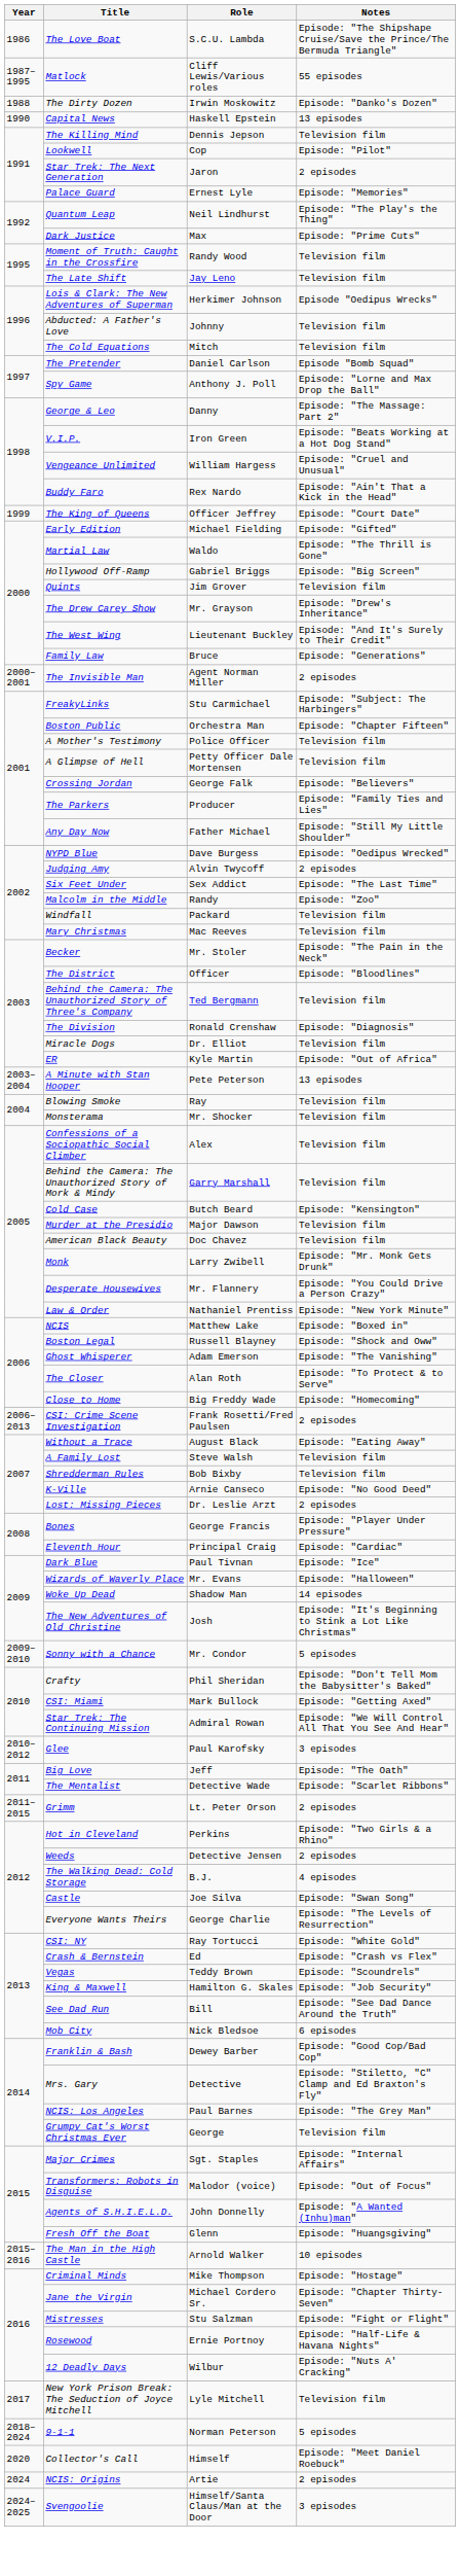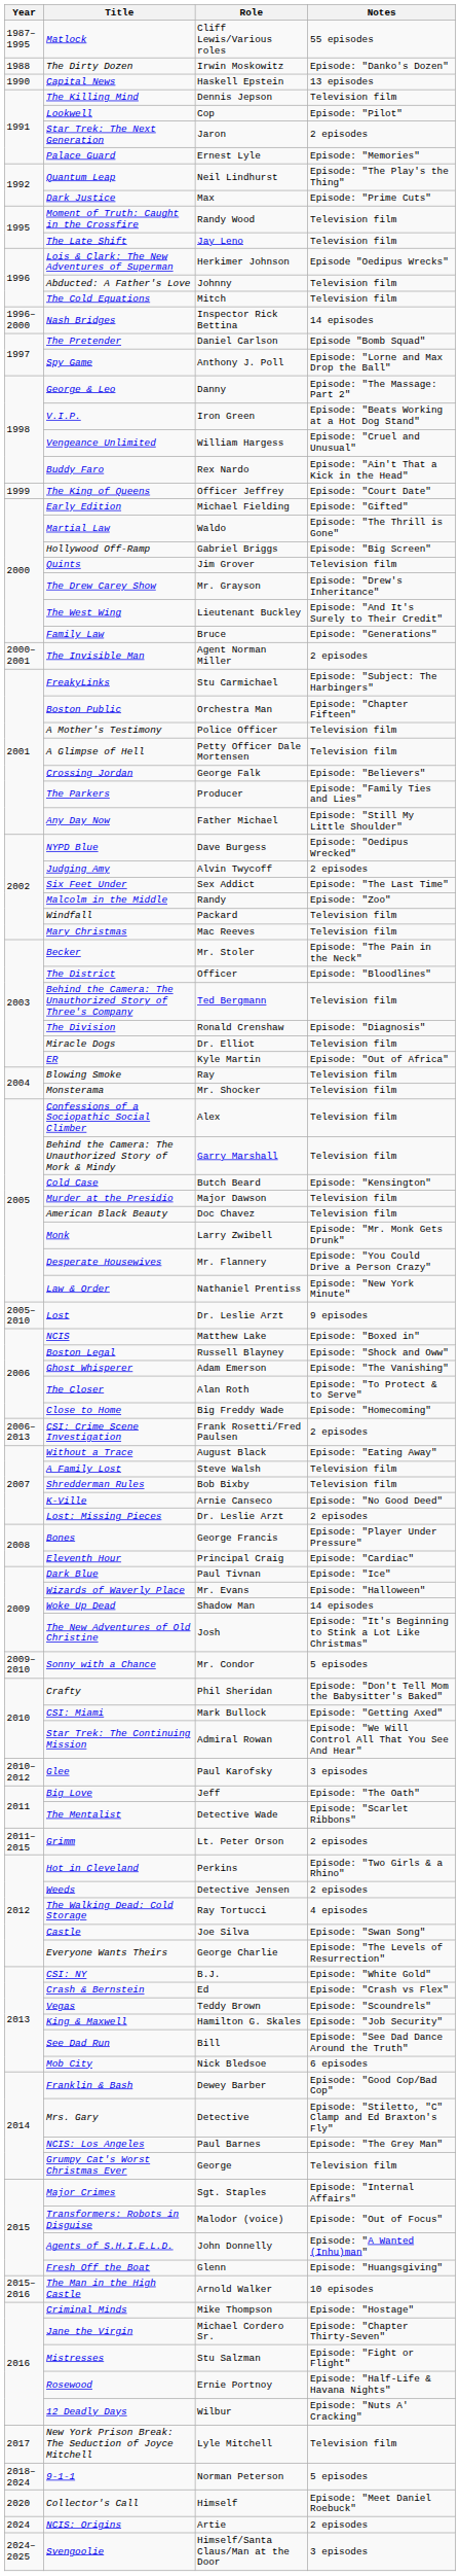 <table class="wikitable sortable">
 <tr>
 <th>Year</th>
 <th>Title</th>
 <th>Role</th>
 <th class="unsortable">Notes</th>
-</tr>
-<tr>
-<td>1986</td>
-<td><em><a href='#'>The Love Boat</a></em></td>
-<td>S.C.U. Lambda</td>
-<td>Episode: "The Shipshape Cruise/Save the Prince/The Bermuda Triangle"</td>
 </tr>
 <tr>
 <td>1987–1995</td>
 <td><em><a href='#'>Matlock</a></em></td>
 <td>Cliff Lewis/Various roles</td>
 <td>55 episodes</td>
 </tr>
 <tr>
 <td>1988</td>
 <td><em>The Dirty Dozen</em></td>
 <td>Irwin Moskowitz</td>
 <td>Episode: "Danko's Dozen"</td>
 </tr>
 <tr>
 <td>1990</td>
 <td><em><a href='#'>Capital News</a></em></td>
 <td>Haskell Epstein</td>
 <td>13 episodes</td>
 </tr>
 <tr>
 <td rowspan="4">1991</td>
 <td><em><a href='#'>The Killing Mind</a></em></td>
 <td>Dennis Jepson</td>
 <td>Television film</td>
 </tr>
 <tr>
 <td><em><a href='#'>Lookwell</a></em></td>
 <td>Cop</td>
 <td>Episode: "Pilot"</td>
 </tr>
 <tr>
 <td><em><a href='#'>Star Trek: The Next Generation</a></em></td>
 <td>Jaron</td>
 <td>2 episodes</td>
 </tr>
 <tr>
 <td><em><a href='#'>Palace Guard</a></em></td>
 <td>Ernest Lyle</td>
 <td>Episode: "Memories"</td>
 </tr>
 <tr>
 <td rowspan="2">1992</td>
 <td><em><a href='#'>Quantum Leap</a></em></td>
 <td>Neil Lindhurst</td>
 <td>Episode: "The Play's the Thing"</td>
 </tr>
 <tr>
 <td><em><a href='#'>Dark Justice</a></em></td>
 <td>Max</td>
 <td>Episode: "Prime Cuts"</td>
 </tr>
 <tr>
 <td rowspan="2">1995</td>
 <td><em><a href='#'>Moment of Truth: Caught in the Crossfire</a></em></td>
 <td>Randy Wood</td>
 <td>Television film</td>
 </tr>
 <tr>
 <td><em><a href='#'>The Late Shift</a></em></td>
 <td><a href='#'>Jay Leno</a></td>
 <td>Television film</td>
 </tr>
 <tr>
 <td rowspan="3">1996</td>
 <td><em><a href='#'>Lois & Clark: The New Adventures of Superman</a></em></td>
 <td>Herkimer Johnson</td>
 <td>Episode "Oedipus Wrecks"</td>
 </tr>
 <tr>
 <td><em>Abducted: A Father's Love</em></td>
 <td>Johnny</td>
 <td>Television film</td>
 </tr>
 <tr>
 <td><em><a href='#'>The Cold Equations</a></em></td>
 <td>Mitch</td>
 <td>Television film</td>
+</tr>
+<tr>
+<td>1996–2000</td>
+<td><em><a href='#'>Nash Bridges</a></em></td>
+<td>Inspector Rick Bettina</td>
+<td>14 episodes</td>
 </tr>
 <tr>
 <td rowspan="2">1997</td>
 <td><em><a href='#'>The Pretender</a></em></td>
 <td>Daniel Carlson</td>
 <td>Episode "Bomb Squad"</td>
 </tr>
 <tr>
 <td><em><a href='#'>Spy Game</a></em></td>
 <td>Anthony J. Poll</td>
 <td>Episode: "Lorne and Max Drop the Ball"</td>
 </tr>
 <tr>
 <td rowspan="4">1998</td>
 <td><em><a href='#'>George & Leo</a></em></td>
 <td>Danny</td>
 <td>Episode: "The Massage: Part 2"</td>
 </tr>
 <tr>
 <td><em><a href='#'>V.I.P.</a></em></td>
 <td>Iron Green</td>
 <td>Episode: "Beats Working at a Hot Dog Stand"</td>
 </tr>
 <tr>
 <td><em><a href='#'>Vengeance Unlimited</a></em></td>
 <td>William Hargess</td>
 <td>Episode: "Cruel and Unusual"</td>
 </tr>
 <tr>
 <td><em><a href='#'>Buddy Faro</a></em></td>
 <td>Rex Nardo</td>
 <td>Episode: "Ain't That a Kick in the Head"</td>
 </tr>
 <tr>
 <td>1999</td>
 <td><em><a href='#'>The King of Queens</a></em></td>
 <td>Officer Jeffrey</td>
 <td>Episode: "Court Date"</td>
 </tr>
 <tr>
 <td rowspan="7">2000</td>
 <td><em><a href='#'>Early Edition</a></em></td>
 <td>Michael Fielding</td>
 <td>Episode: "Gifted"</td>
 </tr>
 <tr>
 <td><em><a href='#'>Martial Law</a></em></td>
 <td>Waldo</td>
 <td>Episode: "The Thrill is Gone"</td>
 </tr>
 <tr>
 <td><em>Hollywood Off-Ramp</em></td>
 <td>Gabriel Briggs</td>
 <td>Episode: "Big Screen"</td>
 </tr>
 <tr>
 <td><em><a href='#'>Quints</a></em></td>
 <td>Jim Grover</td>
 <td>Television film</td>
 </tr>
 <tr>
 <td><em><a href='#'>The Drew Carey Show</a></em></td>
 <td>Mr. Grayson</td>
 <td>Episode: "Drew's Inheritance"</td>
 </tr>
 <tr>
 <td><em><a href='#'>The West Wing</a></em></td>
 <td>Lieutenant Buckley</td>
 <td>Episode: "And It's Surely to Their Credit"</td>
 </tr>
 <tr>
 <td><em><a href='#'>Family Law</a></em></td>
 <td>Bruce</td>
 <td>Episode: "Generations"</td>
 </tr>
 <tr>
 <td>2000–2001</td>
 <td><em><a href='#'>The Invisible Man</a></em></td>
 <td>Agent Norman Miller</td>
 <td>2 episodes</td>
 </tr>
 <tr>
 <td rowspan="7">2001</td>
 <td><em><a href='#'>FreakyLinks</a></em></td>
 <td>Stu Carmichael</td>
 <td>Episode: "Subject: The Harbingers"</td>
 </tr>
 <tr>
 <td><em><a href='#'>Boston Public</a></em></td>
 <td>Orchestra Man</td>
 <td>Episode: "Chapter Fifteen"</td>
 </tr>
 <tr>
 <td><em>A Mother's Testimony</em></td>
 <td>Police Officer</td>
 <td>Television film</td>
 </tr>
 <tr>
 <td><em>A Glimpse of Hell</em></td>
 <td>Petty Officer Dale Mortensen</td>
 <td>Television film</td>
 </tr>
 <tr>
 <td><em><a href='#'>Crossing Jordan</a></em></td>
 <td>George Falk</td>
 <td>Episode: "Believers"</td>
 </tr>
 <tr>
 <td><em><a href='#'>The Parkers</a></em></td>
 <td>Producer</td>
 <td>Episode: "Family Ties and Lies"</td>
 </tr>
 <tr>
 <td><em><a href='#'>Any Day Now</a></em></td>
 <td>Father Michael</td>
 <td>Episode: "Still My Little Shoulder"</td>
 </tr>
 <tr>
 <td rowspan="6">2002</td>
 <td><em><a href='#'>NYPD Blue</a></em></td>
 <td>Dave Burgess</td>
 <td>Episode: "Oedipus Wrecked"</td>
 </tr>
 <tr>
 <td><em><a href='#'>Judging Amy</a></em></td>
 <td>Alvin Twycoff</td>
 <td>2 episodes</td>
 </tr>
 <tr>
 <td><em><a href='#'>Six Feet Under</a></em></td>
 <td>Sex Addict</td>
 <td>Episode: "The Last Time"</td>
 </tr>
 <tr>
 <td><em><a href='#'>Malcolm in the Middle</a></em></td>
 <td>Randy</td>
 <td>Episode: "Zoo"</td>
 </tr>
 <tr>
 <td><em>Windfall</em></td>
 <td>Packard</td>
 <td>Television film</td>
 </tr>
 <tr>
 <td><em><a href='#'>Mary Christmas</a></em></td>
 <td>Mac Reeves</td>
 <td>Television film</td>
 </tr>
 <tr>
 <td rowspan="6">2003</td>
 <td><em><a href='#'>Becker</a></em></td>
 <td>Mr. Stoler</td>
 <td>Episode: "The Pain in the Neck"</td>
 </tr>
 <tr>
 <td><em><a href='#'>The District</a></em></td>
 <td>Officer</td>
 <td>Episode: "Bloodlines"</td>
 </tr>
 <tr>
 <td><em><a href='#'>Behind the Camera: The Unauthorized Story of Three's Company</a></em></td>
 <td><a href='#'>Ted Bergmann</a></td>
 <td>Television film</td>
 </tr>
 <tr>
 <td><em><a href='#'>The Division</a></em></td>
 <td>Ronald Crenshaw</td>
 <td>Episode: "Diagnosis"</td>
 </tr>
 <tr>
 <td><em>Miracle Dogs</em></td>
 <td>Dr. Elliot</td>
 <td>Television film</td>
 </tr>
 <tr>
 <td><em><a href='#'>ER</a></em></td>
 <td>Kyle Martin</td>
 <td>Episode: "Out of Africa"</td>
 </tr>
 <tr>
-<td>2003–2004</td>
-<td><em><a href='#'>A Minute with Stan Hooper</a></em></td>
-<td>Pete Peterson</td>
-<td>13 episodes</td>
-</tr>
-<tr>
 <td rowspan="2">2004</td>
 <td><em>Blowing Smoke</em></td>
 <td>Ray</td>
 <td>Television film</td>
 </tr>
 <tr>
 <td><em>Monsterama</em></td>
 <td>Mr. Shocker</td>
 <td>Television film</td>
 </tr>
 <tr>
 <td rowspan="8">2005</td>
 <td><em><a href='#'>Confessions of a Sociopathic Social Climber</a></em></td>
 <td>Alex</td>
 <td>Television film</td>
 </tr>
 <tr>
 <td><em>Behind the Camera: The Unauthorized Story of Mork & Mindy</em></td>
 <td><a href='#'>Garry Marshall</a></td>
 <td>Television film</td>
 </tr>
 <tr>
 <td><em><a href='#'>Cold Case</a></em></td>
 <td>Butch Beard</td>
 <td>Episode: "Kensington"</td>
 </tr>
 <tr>
 <td><em><a href='#'>Murder at the Presidio</a></em></td>
 <td>Major Dawson</td>
 <td>Television film</td>
 </tr>
 <tr>
 <td><em>American Black Beauty</em></td>
 <td>Doc Chavez</td>
 <td>Television film</td>
 </tr>
 <tr>
 <td><em><a href='#'>Monk</a></em></td>
 <td>Larry Zwibell</td>
 <td>Episode: "Mr. Monk Gets Drunk"</td>
 </tr>
 <tr>
 <td><em><a href='#'>Desperate Housewives</a></em></td>
 <td>Mr. Flannery</td>
 <td>Episode: "You Could Drive a Person Crazy"</td>
 </tr>
 <tr>
 <td><em><a href='#'>Law & Order</a></em></td>
 <td>Nathaniel Prentiss</td>
 <td>Episode: "New York Minute"</td>
+</tr>
+<tr>
+<td>2005–2010</td>
+<td><em><a href='#'>Lost</a></em></td>
+<td>Dr. Leslie Arzt</td>
+<td>9 episodes</td>
 </tr>
 <tr>
 <td rowspan="5">2006</td>
 <td><em><a href='#'>NCIS</a></em></td>
 <td>Matthew Lake</td>
 <td>Episode: "Boxed in"</td>
 </tr>
 <tr>
 <td><em><a href='#'>Boston Legal</a></em></td>
 <td>Russell Blayney</td>
 <td>Episode: "Shock and Oww"</td>
 </tr>
 <tr>
 <td><em><a href='#'>Ghost Whisperer</a></em></td>
 <td>Adam Emerson</td>
 <td>Episode: "The Vanishing"</td>
 </tr>
 <tr>
 <td><em><a href='#'>The Closer</a></em></td>
 <td>Alan Roth</td>
 <td>Episode: "To Protect & to Serve"</td>
 </tr>
 <tr>
 <td><em><a href='#'>Close to Home</a></em></td>
 <td>Big Freddy Wade</td>
 <td>Episode: "Homecoming"</td>
 </tr>
 <tr>
 <td>2006–2013</td>
 <td><em><a href='#'>CSI: Crime Scene Investigation</a></em></td>
 <td>Frank Rosetti/Fred Paulsen</td>
 <td>2 episodes</td>
 </tr>
 <tr>
 <td rowspan="5">2007</td>
 <td><em><a href='#'>Without a Trace</a></em></td>
 <td>August Black</td>
 <td>Episode: "Eating Away"</td>
 </tr>
 <tr>
 <td><em><a href='#'>A Family Lost</a></em></td>
 <td>Steve Walsh</td>
 <td>Television film</td>
 </tr>
 <tr>
 <td><em><a href='#'>Shredderman Rules</a></em></td>
 <td>Bob Bixby</td>
 <td>Television film</td>
 </tr>
 <tr>
 <td><em><a href='#'>K-Ville</a></em></td>
 <td>Arnie Canseco</td>
 <td>Episode: "No Good Deed"</td>
 </tr>
 <tr>
 <td><em><a href='#'>Lost: Missing Pieces</a></em></td>
 <td>Dr. Leslie Arzt</td>
 <td>2 episodes</td>
 </tr>
 <tr>
 <td rowspan="2">2008</td>
 <td><em><a href='#'>Bones</a></em></td>
 <td>George Francis</td>
 <td>Episode: "Player Under Pressure"</td>
 </tr>
 <tr>
 <td><em><a href='#'>Eleventh Hour</a></em></td>
 <td>Principal Craig</td>
 <td>Episode: "Cardiac"</td>
 </tr>
 <tr>
 <td rowspan="4">2009</td>
 <td><em><a href='#'>Dark Blue</a></em></td>
 <td>Paul Tivnan</td>
 <td>Episode: "Ice"</td>
 </tr>
 <tr>
 <td><em><a href='#'>Wizards of Waverly Place</a></em></td>
 <td>Mr. Evans</td>
 <td>Episode: "Halloween"</td>
 </tr>
 <tr>
 <td><em><a href='#'>Woke Up Dead</a></em></td>
 <td>Shadow Man</td>
 <td>14 episodes</td>
 </tr>
 <tr>
 <td><em><a href='#'>The New Adventures of Old Christine</a></em></td>
 <td>Josh</td>
 <td>Episode: "It's Beginning to Stink a Lot Like Christmas"</td>
 </tr>
 <tr>
 <td>2009–2010</td>
 <td><em><a href='#'>Sonny with a Chance</a></em></td>
 <td>Mr. Condor</td>
 <td>5 episodes</td>
 </tr>
 <tr>
 <td rowspan="3">2010</td>
 <td><em>Crafty</em></td>
 <td>Phil Sheridan</td>
 <td>Episode: "Don't Tell Mom the Babysitter's Baked"</td>
 </tr>
 <tr>
 <td><em><a href='#'>CSI: Miami</a></em></td>
 <td>Mark Bullock</td>
 <td>Episode: "Getting Axed"</td>
 </tr>
 <tr>
 <td><em><a href='#'>Star Trek: The Continuing Mission</a></em></td>
 <td>Admiral Rowan</td>
 <td>Episode: "We Will Control All That You See And Hear"</td>
 </tr>
 <tr>
 <td>2010–2012</td>
 <td><em><a href='#'>Glee</a></em></td>
 <td>Paul Karofsky</td>
 <td>3 episodes</td>
 </tr>
 <tr>
 <td rowspan="2">2011</td>
 <td><em><a href='#'>Big Love</a></em></td>
 <td>Jeff</td>
 <td>Episode: "The Oath"</td>
 </tr>
 <tr>
 <td><em><a href='#'>The Mentalist</a></em></td>
 <td>Detective Wade</td>
 <td>Episode: "Scarlet Ribbons"</td>
 </tr>
 <tr>
 <td>2011–2015</td>
 <td><em><a href='#'>Grimm</a></em></td>
 <td>Lt. Peter Orson</td>
 <td>2 episodes</td>
 </tr>
 <tr>
 <td rowspan="5">2012</td>
 <td><em><a href='#'>Hot in Cleveland</a></em></td>
 <td>Perkins</td>
 <td>Episode: "Two Girls & a Rhino"</td>
 </tr>
 <tr>
 <td><em><a href='#'>Weeds</a></em></td>
 <td>Detective Jensen</td>
 <td>2 episodes</td>
 </tr>
 <tr>
 <td><em><a href='#'>The Walking Dead: Cold Storage</a></em></td>
-<td>B.J.</td>
+<td>Ray Tortucci</td>
 <td>4 episodes</td>
 </tr>
 <tr>
 <td><em><a href='#'>Castle</a></em></td>
 <td>Joe Silva</td>
 <td>Episode: "Swan Song"</td>
 </tr>
 <tr>
 <td><em>Everyone Wants Theirs</em></td>
 <td>George Charlie</td>
 <td>Episode: "The Levels of Resurrection"</td>
 </tr>
 <tr>
 <td rowspan="6">2013</td>
 <td><em><a href='#'>CSI: NY</a></em></td>
-<td>Ray Tortucci</td>
+<td>B.J.</td>
 <td>Episode: "White Gold"</td>
 </tr>
 <tr>
 <td><em><a href='#'>Crash & Bernstein</a></em></td>
 <td>Ed</td>
 <td>Episode: "Crash vs Flex"</td>
 </tr>
 <tr>
 <td><em><a href='#'>Vegas</a></em></td>
 <td>Teddy Brown</td>
 <td>Episode: "Scoundrels"</td>
 </tr>
 <tr>
 <td><em><a href='#'>King & Maxwell</a></em></td>
 <td>Hamilton G. Skales</td>
 <td>Episode: "Job Security"</td>
 </tr>
 <tr>
 <td><em><a href='#'>See Dad Run</a></em></td>
 <td>Bill</td>
 <td>Episode: "See Dad Dance Around the Truth"</td>
 </tr>
 <tr>
 <td><em><a href='#'>Mob City</a></em></td>
 <td>Nick Bledsoe</td>
 <td>6 episodes</td>
 </tr>
 <tr>
 <td rowspan="4">2014</td>
 <td><em><a href='#'>Franklin & Bash</a></em></td>
 <td>Dewey Barber</td>
 <td>Episode: "Good Cop/Bad Cop"</td>
 </tr>
 <tr>
 <td><em>Mrs. Gary</em></td>
 <td>Detective</td>
 <td>Episode: "Stiletto, "C" Clamp and Ed Braxton's Fly"</td>
 </tr>
 <tr>
 <td><em><a href='#'>NCIS: Los Angeles</a></em></td>
 <td>Paul Barnes</td>
 <td>Episode: "The Grey Man"</td>
 </tr>
 <tr>
 <td><a href='#'><em>Grumpy Cat's Worst Christmas Ever</em></a></td>
 <td>George</td>
 <td>Television film</td>
 </tr>
 <tr>
 <td rowspan="4">2015</td>
 <td><em><a href='#'>Major Crimes</a></em></td>
 <td>Sgt. Staples</td>
 <td>Episode: "Internal Affairs"</td>
 </tr>
 <tr>
 <td><em><a href='#'>Transformers: Robots in Disguise</a></em></td>
 <td>Malodor (voice)</td>
 <td>Episode: "Out of Focus"</td>
 </tr>
 <tr>
 <td><em><a href='#'>Agents of S.H.I.E.L.D.</a></em></td>
 <td>John Donnelly</td>
 <td>Episode: "<a href='#'>A Wanted (Inhu)man</a>"</td>
 </tr>
 <tr>
 <td><em><a href='#'>Fresh Off the Boat</a></em></td>
 <td>Glenn</td>
 <td>Episode: "Huangsgiving"</td>
 </tr>
 <tr>
 <td>2015–2016</td>
 <td><em><a href='#'>The Man in the High Castle</a></em></td>
 <td>Arnold Walker</td>
 <td>10 episodes</td>
 </tr>
 <tr>
 <td rowspan="5">2016</td>
 <td><em><a href='#'>Criminal Minds</a></em></td>
 <td>Mike Thompson</td>
 <td>Episode: "Hostage"</td>
 </tr>
 <tr>
 <td><em><a href='#'>Jane the Virgin</a></em></td>
 <td>Michael Cordero Sr.</td>
 <td>Episode: "Chapter Thirty-Seven"</td>
 </tr>
 <tr>
 <td><em><a href='#'>Mistresses</a></em></td>
 <td>Stu Salzman</td>
 <td>Episode: "Fight or Flight"</td>
 </tr>
 <tr>
 <td><em><a href='#'>Rosewood</a></em></td>
 <td>Ernie Portnoy</td>
 <td>Episode: "Half-Life & Havana Nights"</td>
 </tr>
 <tr>
 <td><em><a href='#'>12 Deadly Days</a></em></td>
 <td>Wilbur</td>
 <td>Episode: "Nuts A' Cracking"</td>
 </tr>
 <tr>
 <td>2017</td>
 <td><em>New York Prison Break: The Seduction of Joyce Mitchell</em></td>
 <td>Lyle Mitchell</td>
 <td>Television film</td>
 </tr>
 <tr>
 <td>2018–2024</td>
 <td><em><a href='#'>9-1-1</a></em></td>
 <td>Norman Peterson</td>
 <td>5 episodes</td>
 </tr>
 <tr>
 <td>2020</td>
 <td><em>Collector's Call</em></td>
 <td>Himself</td>
 <td>Episode: "Meet Daniel Roebuck"</td>
 </tr>
 <tr>
 <td>2024</td>
 <td><em><a href='#'>NCIS: Origins</a></em></td>
 <td>Artie</td>
 <td>2 episodes</td>
 </tr>
 <tr>
 <td>2024–2025</td>
 <td><em><a href='#'>Svengoolie</a></em></td>
 <td>Himself/Santa Claus/Man at the Door</td>
 <td>3 episodes</td>
 </tr>
 </table>
